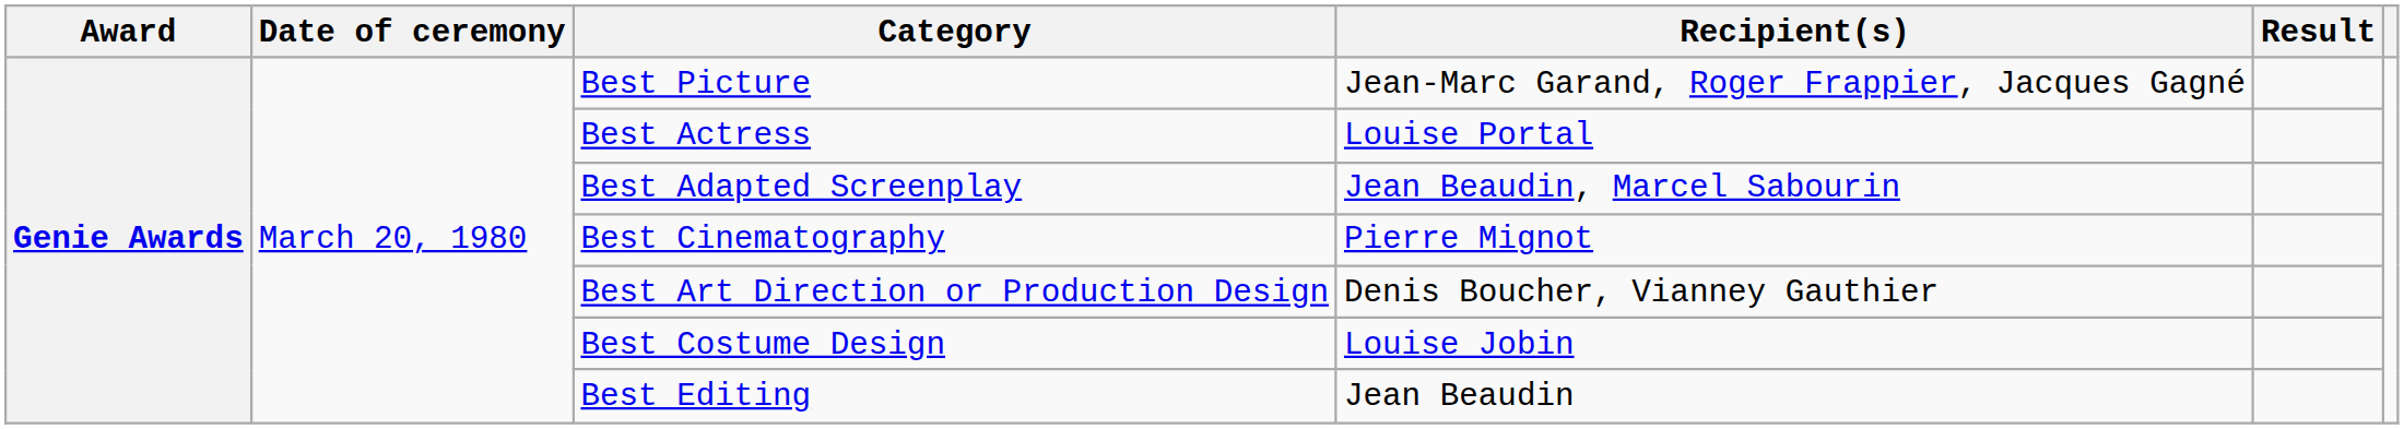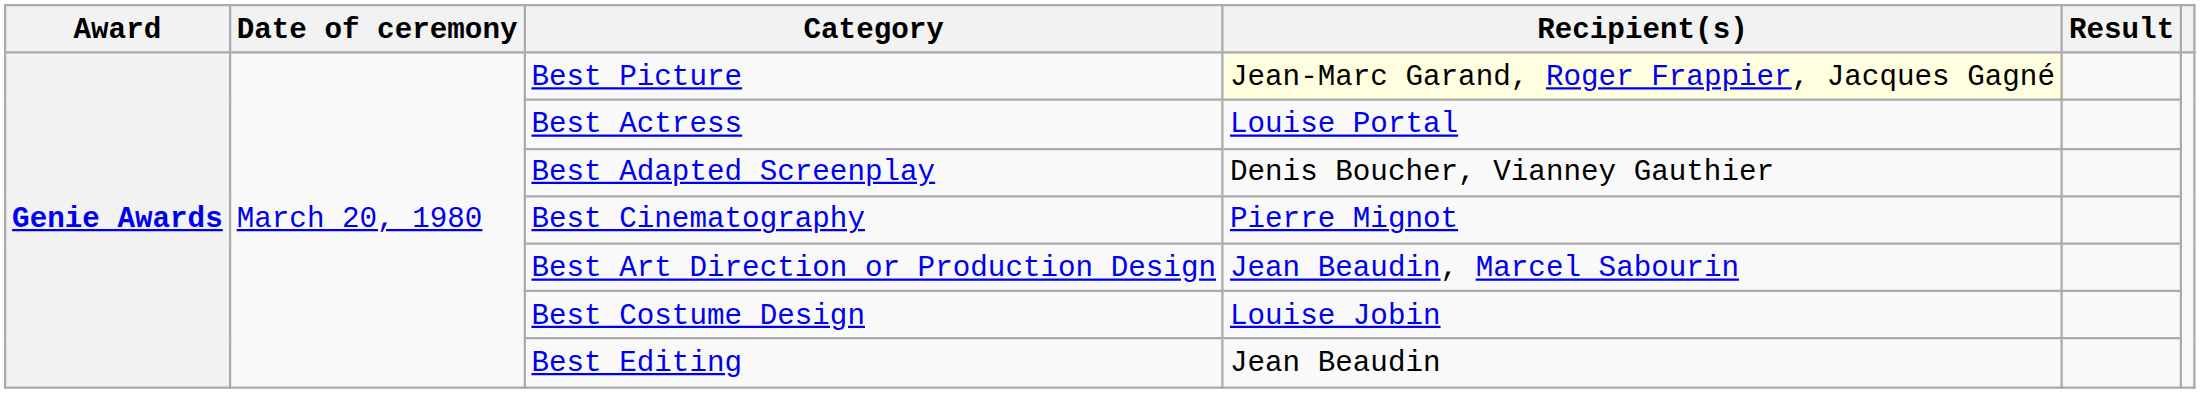 <table class="wikitable plainrowheaders sortable">
 <tr>
 <th scope="col">Award</th>
 <th scope="col">Date of ceremony</th>
 <th scope="col">Category</th>
 <th scope="col">Recipient(s)</th>
 <th scope="col">Result</th>
 <th scope="col" class="unsortable"></th>
 </tr>
 <tr>
 <th scope="row" rowspan=7><a href='#'>Genie Awards</a></th>
 <td rowspan="7"><a href='#'>March 20, 1980</a></td>
 <td><a href='#'>Best Picture</a></td>
-<td>Jean-Marc Garand, <a href='#'>Roger Frappier</a>, Jacques Gagné</td>
+<td style="background: lightyellow;">Jean-Marc Garand, <a href='#'>Roger Frappier</a>, Jacques Gagné</td>
 <td></td>
 <td rowspan=7></td>
 </tr>
 <tr>
 <td><a href='#'>Best Actress</a></td>
 <td><a href='#'>Louise Portal</a></td>
 <td></td>
 </tr>
 <tr>
 <td><a href='#'>Best Adapted Screenplay</a></td>
-<td><a href='#'>Jean Beaudin</a>, <a href='#'>Marcel Sabourin</a></td>
+<td>Denis Boucher, Vianney Gauthier</td>
 <td></td>
 </tr>
 <tr>
 <td><a href='#'>Best Cinematography</a></td>
 <td><a href='#'>Pierre Mignot</a></td>
 <td></td>
 </tr>
 <tr>
 <td><a href='#'>Best Art Direction or Production Design</a></td>
-<td>Denis Boucher, Vianney Gauthier</td>
+<td><a href='#'>Jean Beaudin</a>, <a href='#'>Marcel Sabourin</a></td>
 <td></td>
 </tr>
 <tr>
 <td><a href='#'>Best Costume Design</a></td>
 <td><a href='#'>Louise Jobin</a></td>
 <td></td>
 </tr>
 <tr>
 <td><a href='#'>Best Editing</a></td>
 <td>Jean Beaudin</td>
 <td></td>
 </tr>
 </table>
